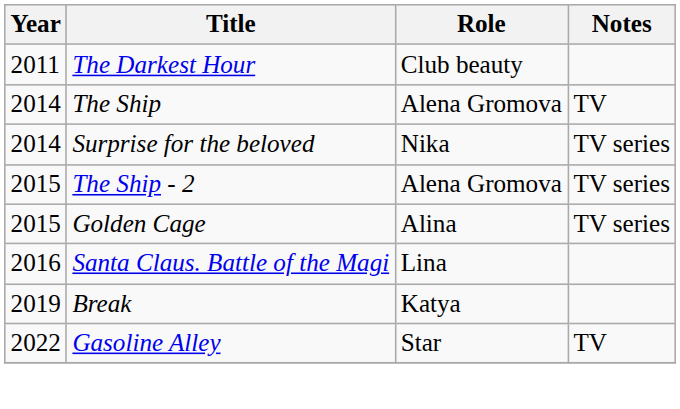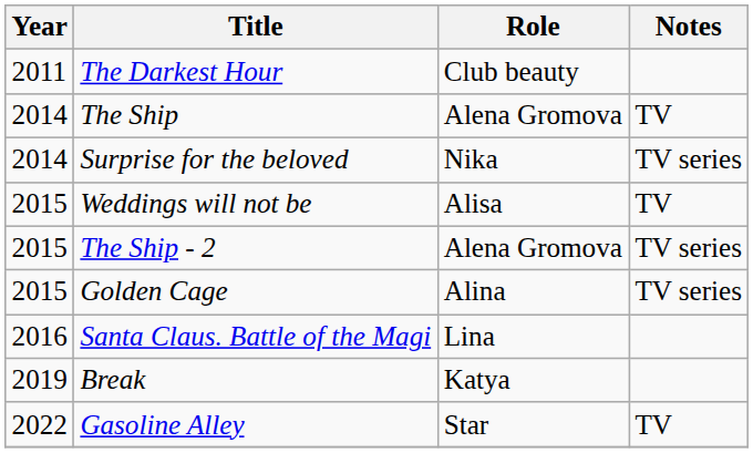 <table class="wikitable sortable">
 <tr>
 <th>Year</th>
 <th>Title</th>
 <th>Role</th>
 <th>Notes</th>
 </tr>
 <tr>
 <td>2011</td>
 <td><em><a href='#'>The Darkest Hour</a></em></td>
 <td>Club beauty</td>
 <td></td>
 </tr>
 <tr>
 <td>2014</td>
 <td><em>The Ship</em></td>
 <td>Alena Gromova</td>
 <td>TV</td>
 </tr>
 <tr>
 <td>2014</td>
 <td><em>Surprise for the beloved</em></td>
 <td>Nika</td>
 <td>TV series</td>
+</tr>
+<tr>
+<td>2015</td>
+<td><em>Weddings will not be</em></td>
+<td>Alisa</td>
+<td>TV</td>
 </tr>
 <tr>
 <td>2015</td>
 <td><em><a href='#'>The Ship</a> - 2</em></td>
 <td>Alena Gromova</td>
 <td>TV series</td>
 </tr>
 <tr>
 <td>2015</td>
 <td><em>Golden Cage</em></td>
 <td>Alina</td>
 <td>TV series</td>
 </tr>
 <tr>
 <td>2016</td>
 <td><em><a href='#'>Santa Claus. Battle of the Magi</a></em></td>
 <td>Lina</td>
 <td></td>
 </tr>
 <tr>
 <td>2019</td>
 <td><em>Break</em></td>
 <td>Katya</td>
 </tr>
 <tr>
 <td>2022</td>
 <td><em><a href='#'>Gasoline Alley</a></em></td>
 <td>Star</td>
 <td>TV</td>
 </tr>
 <tr>
 </tr>
 </table>
